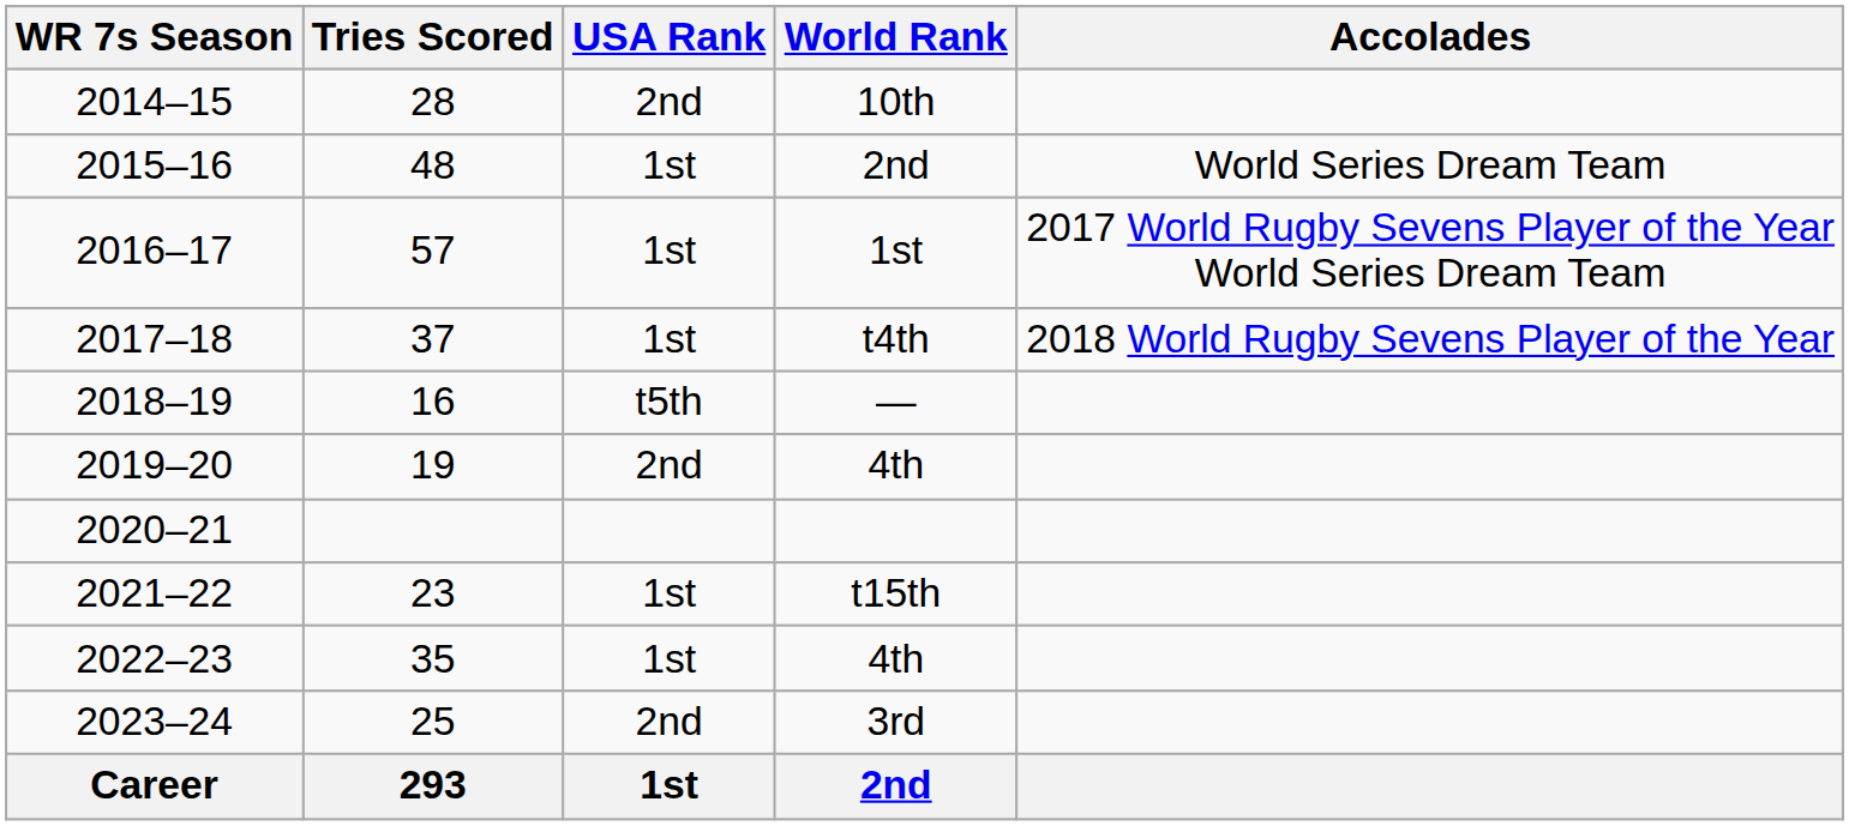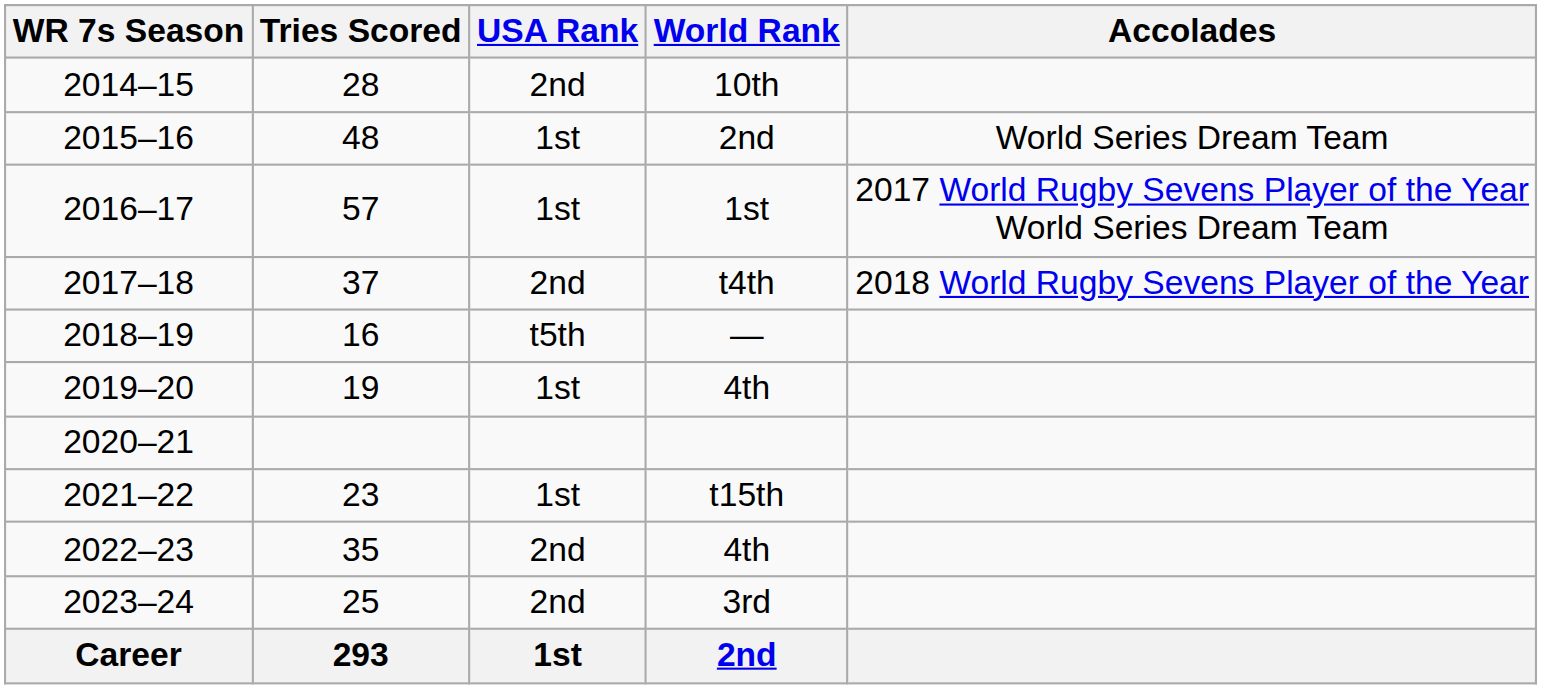 <table class="wikitable" style="text-align:center">
 <tr>
 </tr>
 <tr>
 <th>WR 7s Season</th>
 <th>Tries Scored</th>
 <th><a href='#'>USA Rank</a></th>
 <th><a href='#'>World Rank</a></th>
 <th>Accolades</th>
 </tr>
 <tr>
 <td>2014–15</td>
 <td>28</td>
 <td>2nd</td>
 <td>10th</td>
 <td></td>
 </tr>
 <tr>
 <td>2015–16</td>
 <td>48</td>
 <td>1st</td>
 <td>2nd</td>
 <td>World Series Dream Team</td>
 </tr>
 <tr>
 <td>2016–17</td>
 <td>57</td>
 <td>1st</td>
 <td>1st</td>
 <td>2017 <a href='#'>World Rugby Sevens Player of the Year</a> <br> World Series Dream Team</td>
 </tr>
 <tr>
 <td>2017–18</td>
 <td>37</td>
-<td>1st</td>
+<td>2nd</td>
 <td>t4th</td>
 <td>2018 <a href='#'>World Rugby Sevens Player of the Year</a></td>
 </tr>
 <tr>
 <td>2018–19</td>
 <td>16</td>
 <td>t5th</td>
 <td>—</td>
 <td></td>
 </tr>
 <tr>
 <td>2019–20</td>
 <td>19</td>
-<td>2nd</td>
+<td>1st</td>
 <td>4th</td>
 <td></td>
 </tr>
 <tr>
 <td>2020–21</td>
 <td></td>
 <td></td>
 <td></td>
 <td></td>
 </tr>
 <tr>
 <td>2021–22</td>
 <td>23</td>
 <td>1st</td>
 <td>t15th</td>
 <td></td>
 </tr>
 <tr>
 <td>2022–23</td>
 <td>35</td>
-<td>1st</td>
+<td>2nd</td>
 <td>4th</td>
 <td></td>
 </tr>
 <tr>
 <td>2023–24</td>
 <td>25</td>
 <td>2nd</td>
 <td>3rd</td>
 <td></td>
 </tr>
 <tr>
 <th>Career</th>
 <th>293</th>
 <th>1st</th>
 <th><a href='#'>2nd</a></th>
 <th></th>
 </tr>
 </table>
